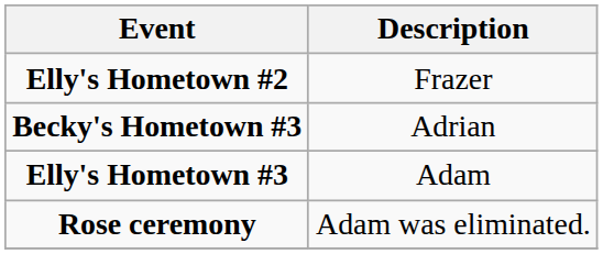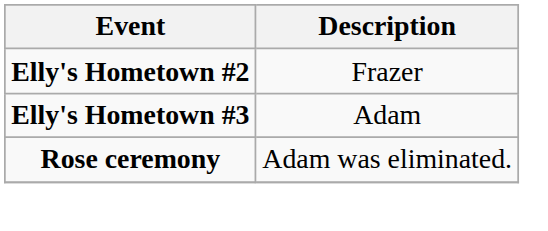 <table class="wikitable sortable" style="text-align:center;">
 <tr>
 <th>Event</th>
 <th>Description</th>
 </tr>
 <tr>
 <td><strong>Elly's Hometown #2</strong></td>
 <td>Frazer</td>
-</tr>
-<tr>
-<td><strong>Becky's Hometown #3</strong></td>
-<td>Adrian</td>
 </tr>
 <tr>
 <td><strong>Elly's Hometown #3</strong></td>
 <td>Adam</td>
 </tr>
 <tr>
 <td><strong>Rose ceremony</strong></td>
 <td>Adam was eliminated.</td>
 </tr>
 <tr>
 </tr>
 </table>
